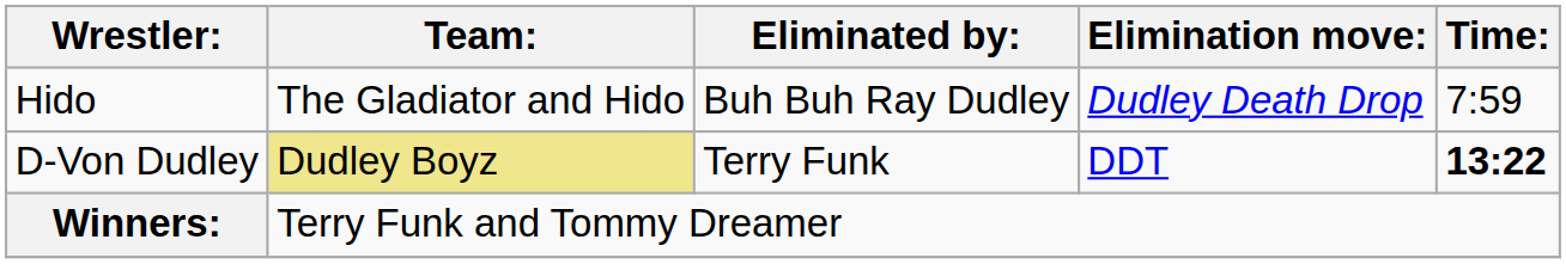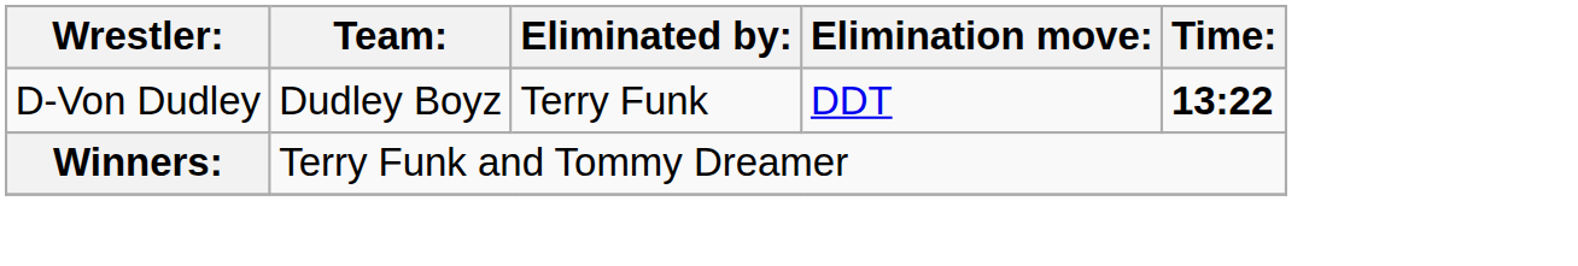 <table class="wikitable">
 <tr>
 <th>Wrestler:</th>
 <th>Team:</th>
 <th>Eliminated by:</th>
 <th>Elimination move:</th>
 <th>Time:</th>
 </tr>
 <tr>
-<td>Hido</td>
-<td>The Gladiator and Hido</td>
-<td>Buh Buh Ray Dudley</td>
-<td><em><a href='#'>Dudley Death Drop</a></em></td>
-<td>7:59</td>
-</tr>
-<tr>
 <td>D-Von Dudley</td>
-<td style="background: khaki;">Dudley Boyz</td>
+<td>Dudley Boyz</td>
 <td>Terry Funk</td>
 <td><a href='#'>DDT</a></td>
 <td><strong>13:22</strong></td>
 </tr>
 <tr>
 <th>Winners:</th>
 <td colspan="4">Terry Funk and Tommy Dreamer</td>
 </tr>
 <tr>
 </tr>
 </table>
